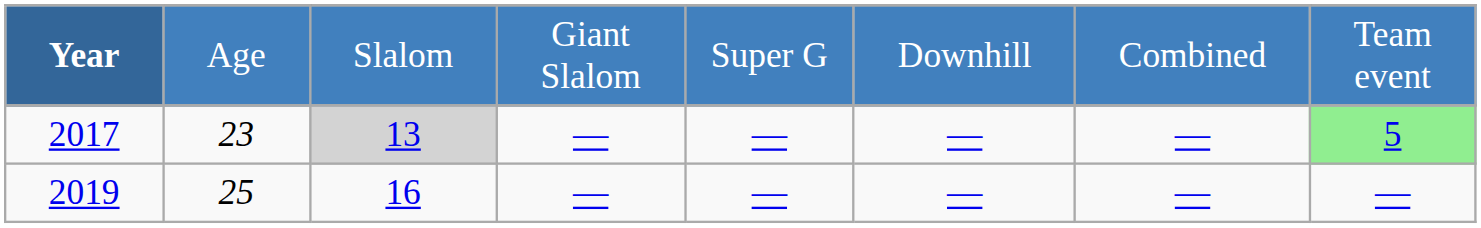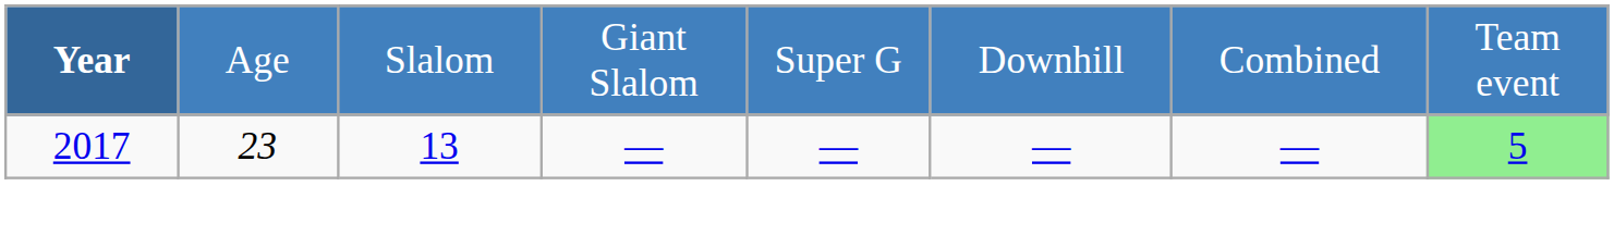 <table class="wikitable" style="font-size:95%; text-align:center; border:grey solid 1px; border-collapse:collapse;" width="50%">
 <tr style="background-color:#369; color:white;">
 <td rowspan="2" colspan="1" width="5%"><strong>Year</strong></td>
 </tr>
 <tr style="background-color:#4180be; color:white;">
 <td width="5%">Age</td>
 <td width="5%">Slalom</td>
 <td width="5%">Giant<br>Slalom</td>
 <td width="5%">Super G</td>
 <td width="5%">Downhill</td>
 <td width="5%">Combined</td>
 <td width="5%">Team event</td>
 </tr>
 <tr style="background-color:#8CB2D8; color:white;">
 </tr>
 <tr>
 <td><a href='#'>2017</a></td>
 <td><em>23</em></td>
-<td style="background: lightgrey;"><a href='#'>13</a></td>
+<td><a href='#'>13</a></td>
 <td><a href='#'>—</a></td>
 <td><a href='#'>—</a></td>
 <td><a href='#'>—</a></td>
 <td><a href='#'>—</a></td>
 <td style="background: lightgreen;"><a href='#'>5</a></td>
 </tr>
-<tr>
-<td><a href='#'>2019</a></td>
-<td><em>25</em></td>
-<td><a href='#'>16</a></td>
-<td><a href='#'>—</a></td>
-<td><a href='#'>—</a></td>
-<td><a href='#'>—</a></td>
-<td><a href='#'>—</a></td>
-<td><a href='#'>—</a></td>
-</tr>
 </table>
